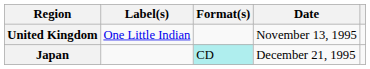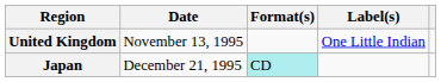 <table class="wikitable plainrowheaders">
 <tr>
 <th scope="col">Region</th>
+<th scope="col">Date</th>
+<th scope="col">Format(s)</th>
 <th scope="col">Label(s)</th>
-<th scope="col">Format(s)</th>
-<th scope="col">Date</th>
 <th scope="col"></th>
 </tr>
 <tr>
 <th scope="row">United Kingdom</th>
+<td>November 13, 1995</td>
+<td></td>
 <td><a href='#'>One Little Indian</a></td>
-<td></td>
-<td>November 13, 1995</td>
 <td></td>
 </tr>
 <tr>
 <th scope="row">Japan</th>
+<td>December 21, 1995</td>
+<td style="background: paleturquoise;">CD</td>
 <td></td>
-<td style="background: paleturquoise;">CD</td>
-<td>December 21, 1995</td>
 <td></td>
 </tr>
 </table>
